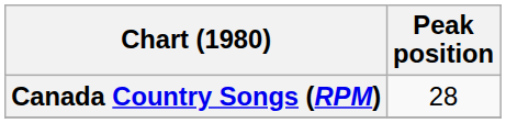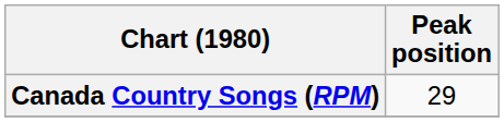 <table class="wikitable sortable plainrowheaders">
 <tr>
 <th scope="col">Chart (1980)</th>
 <th scope="col">Peak<br>position</th>
 </tr>
 <tr>
 <th scope="row">Canada <a href='#'>Country Songs</a> (<em><a href='#'>RPM</a></em>)</th>
-<td align="center">28</td>
+<td align="center">29</td>
 </tr>
 <tr>
 </tr>
 <tr>
 </tr>
 </table>
